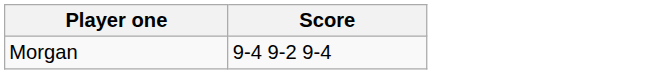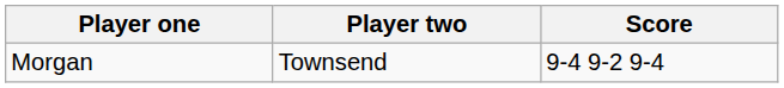 <table class="wikitable">
 <tr>
 <th width=170>Player one</th>
+<th width=170>Player two</th>
 <th width=150>Score</th>
 </tr>
 <tr>
 <td> Morgan</td>
+<td> Townsend</td>
 <td>9-4 9-2 9-4</td>
 </tr>
 </table>
